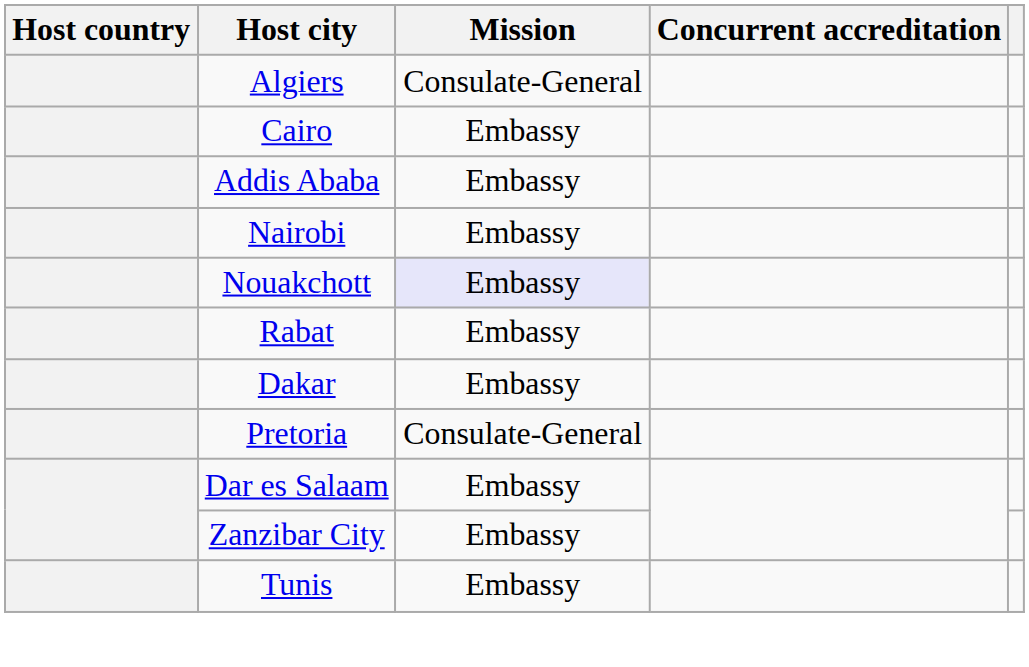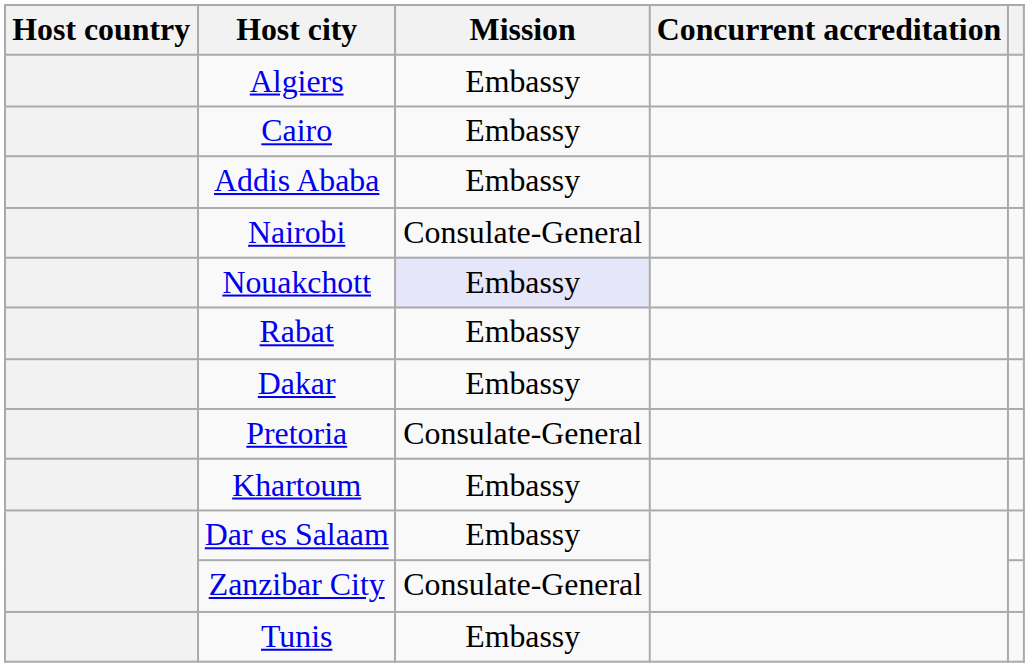 <table class="wikitable plainrowheaders" style="text-align:center;">
 <tr>
 <th scope="col">Host country</th>
 <th scope="col">Host city</th>
 <th scope="col">Mission</th>
 <th scope="col">Concurrent accreditation</th>
 <th scope="col"></th>
 </tr>
 <tr>
 <th scope="row"></th>
 <td><a href='#'>Algiers</a></td>
-<td>Consulate-General</td>
+<td>Embassy</td>
 <td></td>
 <td></td>
 </tr>
 <tr>
 <th scope="row"></th>
 <td><a href='#'>Cairo</a></td>
 <td>Embassy</td>
 <td></td>
 <td></td>
 </tr>
 <tr>
 <th scope="row"></th>
 <td><a href='#'>Addis Ababa</a></td>
 <td>Embassy</td>
 <td></td>
 <td></td>
 </tr>
 <tr>
 <th scope="row"></th>
 <td><a href='#'>Nairobi</a></td>
-<td>Embassy</td>
+<td>Consulate-General</td>
 <td></td>
 <td></td>
 </tr>
 <tr>
 <th scope="row"></th>
 <td><a href='#'>Nouakchott</a></td>
 <td style="background: lavender;">Embassy</td>
 <td></td>
 <td></td>
 </tr>
 <tr>
 <th scope="row"></th>
 <td><a href='#'>Rabat</a></td>
 <td>Embassy</td>
 <td></td>
 <td></td>
 </tr>
 <tr>
 <th scope="row"></th>
 <td><a href='#'>Dakar</a></td>
 <td>Embassy</td>
 <td></td>
 <td></td>
 </tr>
 <tr>
 <th scope="row"></th>
 <td><a href='#'>Pretoria</a></td>
 <td>Consulate-General</td>
 <td></td>
 <td></td>
 </tr>
 <tr>
+<th scope="row"></th>
+<td><a href='#'>Khartoum</a></td>
+<td>Embassy</td>
+<td></td>
+<td></td>
+</tr>
+<tr>
 <th scope="row" rowspan="2"></th>
 <td><a href='#'>Dar es Salaam</a></td>
 <td>Embassy</td>
 <td rowspan="2"></td>
 <td></td>
 </tr>
 <tr>
 <td><a href='#'>Zanzibar City</a></td>
-<td>Embassy</td>
+<td>Consulate-General</td>
 <td></td>
 </tr>
 <tr>
 <th scope="row"></th>
 <td><a href='#'>Tunis</a></td>
 <td>Embassy</td>
 <td></td>
 <td></td>
 </tr>
 </table>
